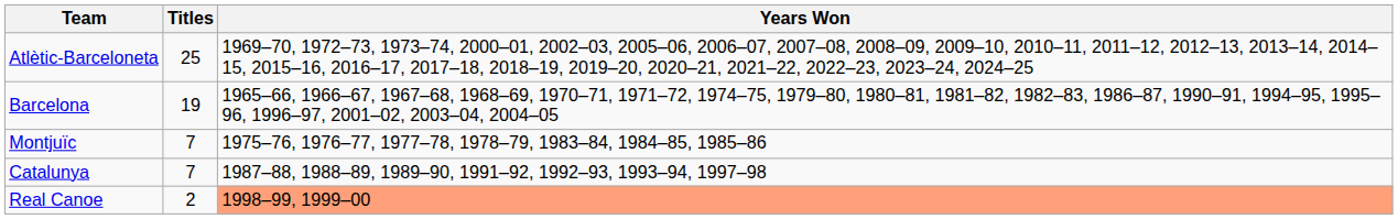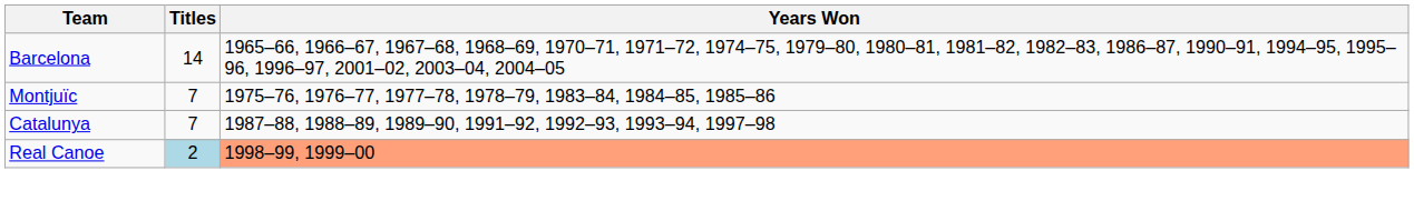 <table class="wikitable sortable">
 <tr>
 <th width="135">Team</th>
 <th>Titles</th>
 <th>Years Won</th>
 </tr>
 <tr>
-<td><a href='#'>Atlètic-Barceloneta</a></td>
-<td align=center>25</td>
-<td>1969–70, 1972–73, 1973–74, 2000–01, 2002–03, 2005–06, 2006–07, 2007–08, 2008–09, 2009–10, 2010–11, 2011–12, 2012–13, 2013–14, 2014–15, 2015–16, 2016–17, 2017–18, 2018–19, 2019–20, 2020–21, 2021–22, 2022–23, 2023–24, 2024–25</td>
-</tr>
-<tr>
 <td><a href='#'>Barcelona</a></td>
-<td align=center>19</td>
+<td align=center>14</td>
 <td>1965–66, 1966–67, 1967–68, 1968–69, 1970–71, 1971–72, 1974–75, 1979–80, 1980–81, 1981–82, 1982–83, 1986–87, 1990–91, 1994–95, 1995–96, 1996–97, 2001–02, 2003–04, 2004–05</td>
 </tr>
 <tr>
 <td><a href='#'>Montjuïc</a></td>
 <td align=center>7</td>
 <td>1975–76, 1976–77, 1977–78, 1978–79, 1983–84, 1984–85, 1985–86</td>
 </tr>
 <tr>
 <td><a href='#'>Catalunya</a></td>
 <td align=center>7</td>
 <td>1987–88, 1988–89, 1989–90, 1991–92, 1992–93, 1993–94, 1997–98</td>
 </tr>
 <tr>
 <td><a href='#'>Real Canoe</a></td>
-<td align=center>2</td>
+<td align=center style="background: lightblue;">2</td>
 <td style="background: lightsalmon;">1998–99, 1999–00</td>
 </tr>
 </table>
